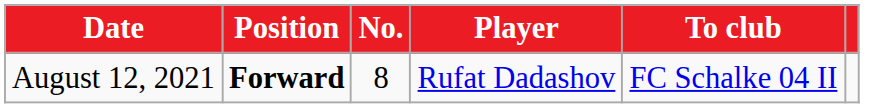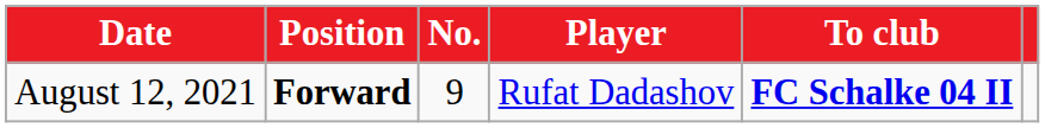 <table class="wikitable">
 <tr>
 <th style="background:#EC1C24; color:white;"><strong>Date</strong></th>
 <th style="background:#EC1C24; color:white;"><strong>Position</strong></th>
 <th style="background:#EC1C24; color:white;"><strong>No.</strong></th>
 <th style="background:#EC1C24; color:white;"><strong>Player</strong></th>
 <th style="background:#EC1C24; color:white;"><strong>To club</strong></th>
 <th style="background:#EC1C24; color:white;"><strong></strong></th>
 </tr>
 <tr>
 <td>August 12, 2021</td>
 <td style="text-align:center;"><strong>Forward</strong></td>
-<td style="text-align:center;">8</td>
+<td style="text-align:center;">9</td>
 <td style="text-align:center;"> <a href='#'>Rufat Dadashov</a></td>
-<td style="text-align:center;"> <a href='#'>FC Schalke 04 II</a></td>
+<td style="text-align:center;"><strong> <a href='#'>FC Schalke 04 II</a></strong></td>
 <td style="text-align:center;"></td>
 </tr>
 </table>
